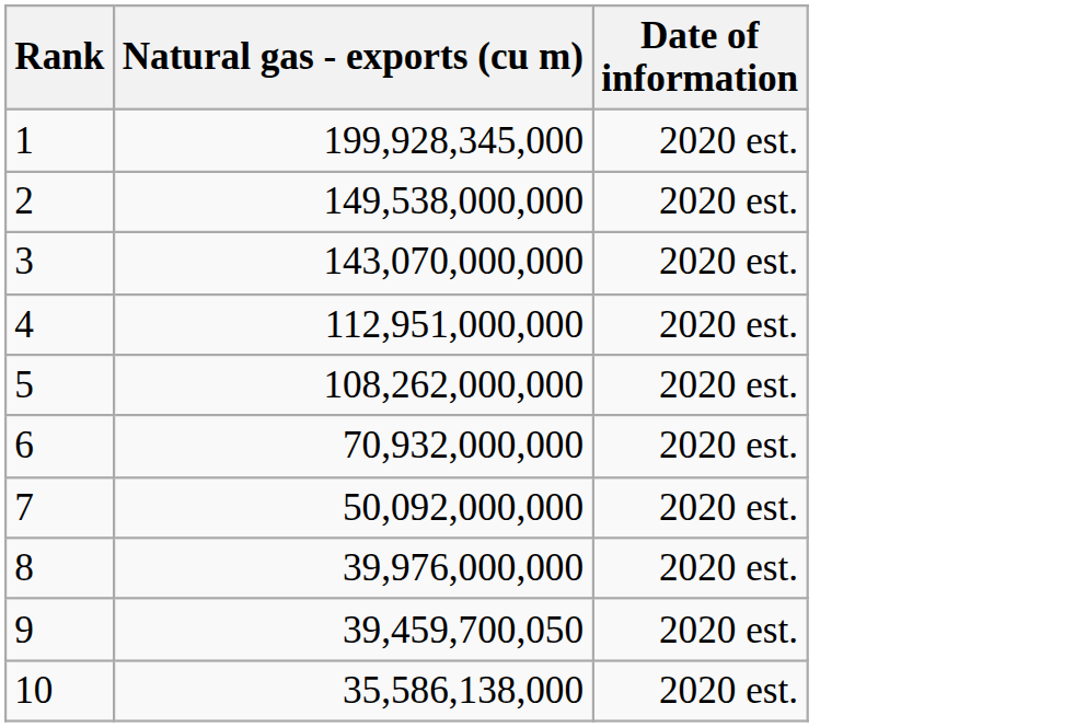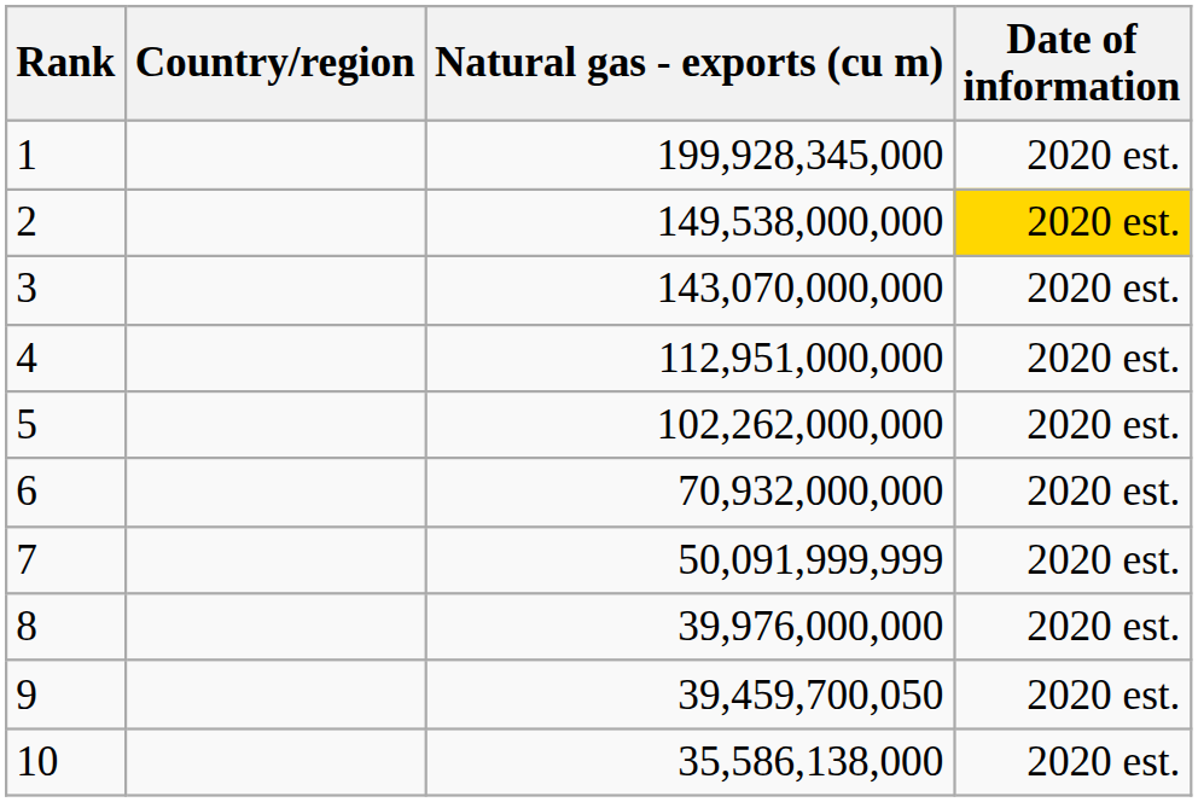 <table class="wikitable sortable">
 <tr style="background:#ececec;">
 <th>Rank</th>
+<th>Country/region</th>
 <th>Natural gas - exports (cu m)</th>
 <th>Date of <br> information</th>
 </tr>
 <tr>
 <td>1</td>
+<td></td>
 <td align="right">199,928,345,000</td>
 <td align="right">2020 est.</td>
 </tr>
 <tr>
 <td>2</td>
+<td></td>
 <td align="right">149,538,000,000</td>
-<td align="right">2020 est.</td>
+<td align="right" style="background: gold;">2020 est.</td>
 </tr>
 <tr>
 <td>3</td>
+<td></td>
 <td align="right">143,070,000,000</td>
 <td align="right">2020 est.</td>
 </tr>
 <tr>
 <td>4</td>
+<td></td>
 <td align="right">112,951,000,000</td>
 <td align="right">2020 est.</td>
 </tr>
 <tr>
 <td>5</td>
-<td align="right">108,262,000,000</td>
+<td></td>
+<td align="right">102,262,000,000</td>
 <td align="right">2020 est.</td>
 </tr>
 <tr>
 <td>6</td>
+<td></td>
 <td align="right">70,932,000,000</td>
 <td align="right">2020 est.</td>
 </tr>
 <tr>
 <td>7</td>
-<td align="right">50,092,000,000</td>
+<td></td>
+<td align="right">50,091,999,999</td>
 <td align="right">2020 est.</td>
 </tr>
 <tr>
 <td>8</td>
+<td></td>
 <td align="right">39,976,000,000</td>
 <td align="right">2020 est.</td>
 </tr>
 <tr>
 <td>9</td>
+<td></td>
 <td align="right">39,459,700,050</td>
 <td align="right">2020 est.</td>
 </tr>
 <tr>
 <td>10</td>
+<td></td>
 <td align="right">35,586,138,000</td>
 <td align="right">2020 est.</td>
 </tr>
 </table>
